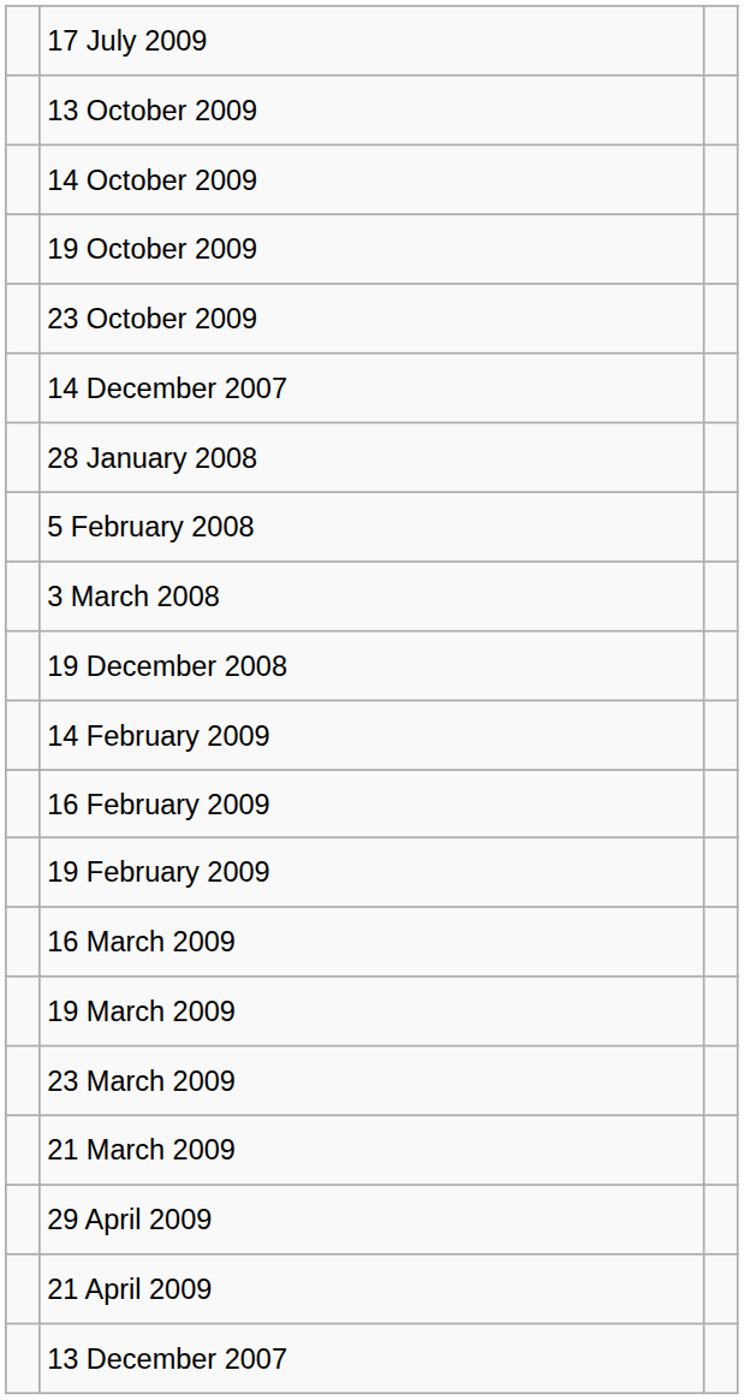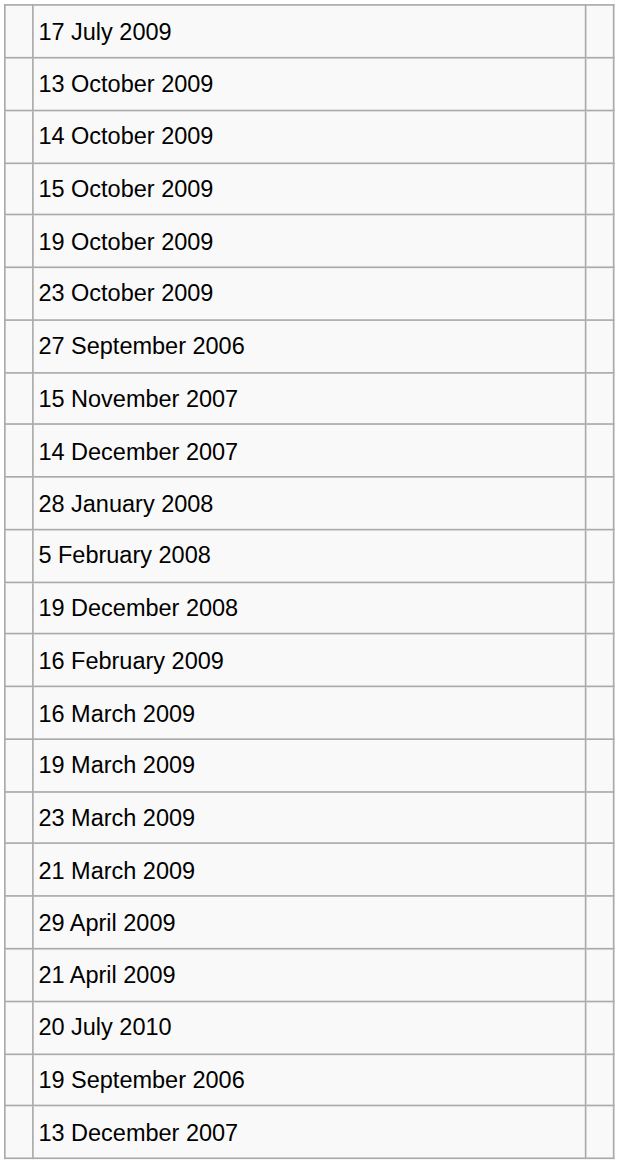 <table class="wikitable" style="font-size: 89%; float: left; width: 26em; margin-right: 1em; height: 700px">
 <tr>
 <td></td>
 <td>17 July 2009</td>
 <td></td>
 </tr>
 <tr>
 <td></td>
 <td>13 October 2009</td>
 <td></td>
 </tr>
 <tr>
 <td></td>
 <td>14 October 2009</td>
 <td></td>
 </tr>
 <tr>
 <td></td>
+<td>15 October 2009</td>
+<td></td>
+</tr>
+<tr>
+<td></td>
 <td>19 October 2009</td>
 <td></td>
 </tr>
 <tr>
 <td></td>
 <td>23 October 2009</td>
+<td></td>
+</tr>
+<tr>
+<td></td>
+<td>27 September 2006</td>
+<td></td>
+</tr>
+<tr>
+<td></td>
+<td>15 November 2007</td>
 <td></td>
 </tr>
 <tr>
 <td></td>
 <td>14 December 2007</td>
 <td></td>
 </tr>
 <tr>
 <td></td>
 <td>28 January 2008</td>
 <td></td>
 </tr>
 <tr>
 <td></td>
 <td>5 February 2008</td>
 <td></td>
 </tr>
 <tr>
 <td></td>
-<td>3 March 2008</td>
-<td></td>
-</tr>
-<tr>
-<td></td>
 <td>19 December 2008</td>
 <td></td>
 </tr>
 <tr>
 <td></td>
-<td>14 February 2009</td>
-<td></td>
-</tr>
-<tr>
-<td></td>
 <td>16 February 2009</td>
-<td></td>
-</tr>
-<tr>
-<td></td>
-<td>19 February 2009</td>
 <td></td>
 </tr>
 <tr>
 <td></td>
 <td>16 March 2009</td>
 <td></td>
 </tr>
 <tr>
 <td></td>
 <td>19 March 2009</td>
 <td></td>
 </tr>
 <tr>
 <td></td>
 <td>23 March 2009</td>
 <td></td>
 </tr>
 <tr>
 <td></td>
 <td>21 March 2009</td>
 <td></td>
 </tr>
 <tr>
 <td></td>
 <td>29 April 2009</td>
 <td></td>
 </tr>
 <tr>
 <td></td>
 <td>21 April 2009</td>
 <td></td>
 </tr>
 <tr>
 <td></td>
+<td>20 July 2010</td>
+<td></td>
+</tr>
+<tr>
+<td></td>
+<td>19 September 2006</td>
+<td></td>
+</tr>
+<tr>
+<td></td>
 <td>13 December 2007</td>
 <td></td>
 </tr>
 </table>
